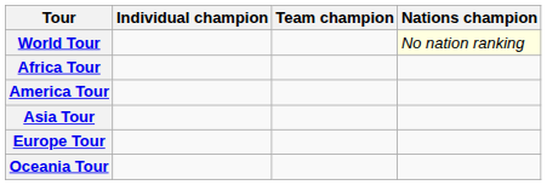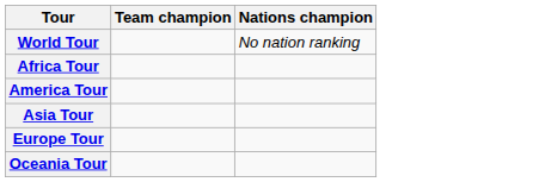 <table class="wikitable sortable plainrowheaders">
 <tr>
 <th>Tour</th>
-<th>Individual champion</th>
 <th>Team champion</th>
 <th>Nations champion</th>
 </tr>
 <tr>
 <th scope=row><a href='#'>World Tour</a></th>
 <td></td>
-<td></td>
-<td style="background: lightyellow;"><em>No nation ranking</em></td>
+<td><em>No nation ranking</em></td>
 </tr>
 <tr>
 <th scope=row><a href='#'>Africa Tour</a></th>
-<td></td>
 <td></td>
 <td></td>
 </tr>
 <tr>
 <th scope=row><a href='#'>America Tour</a></th>
 <td></td>
 <td></td>
-<td></td>
 </tr>
 <tr>
 <th scope=row><a href='#'>Asia Tour</a></th>
-<td></td>
 <td></td>
 <td></td>
 </tr>
 <tr>
 <th scope=row><a href='#'>Europe Tour</a></th>
 <td></td>
 <td></td>
-<td></td>
 </tr>
 <tr>
 <th scope=row><a href='#'>Oceania Tour</a></th>
 <td></td>
 <td></td>
-<td></td>
 </tr>
 </table>
